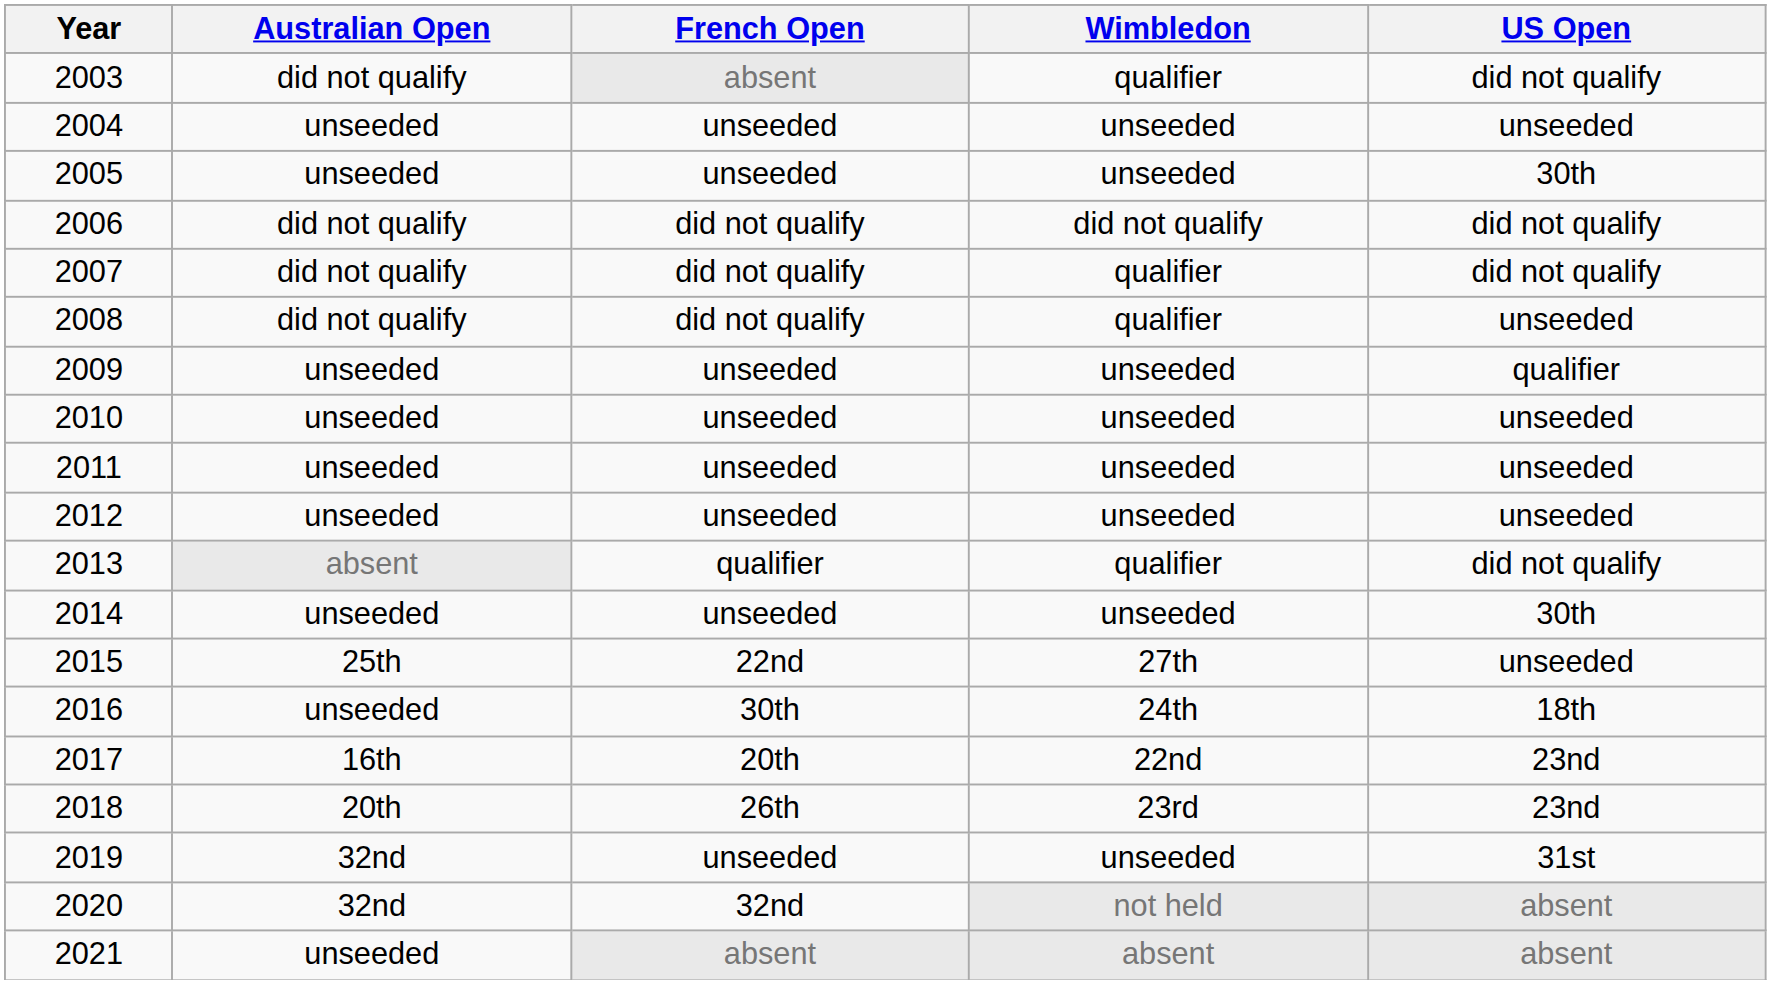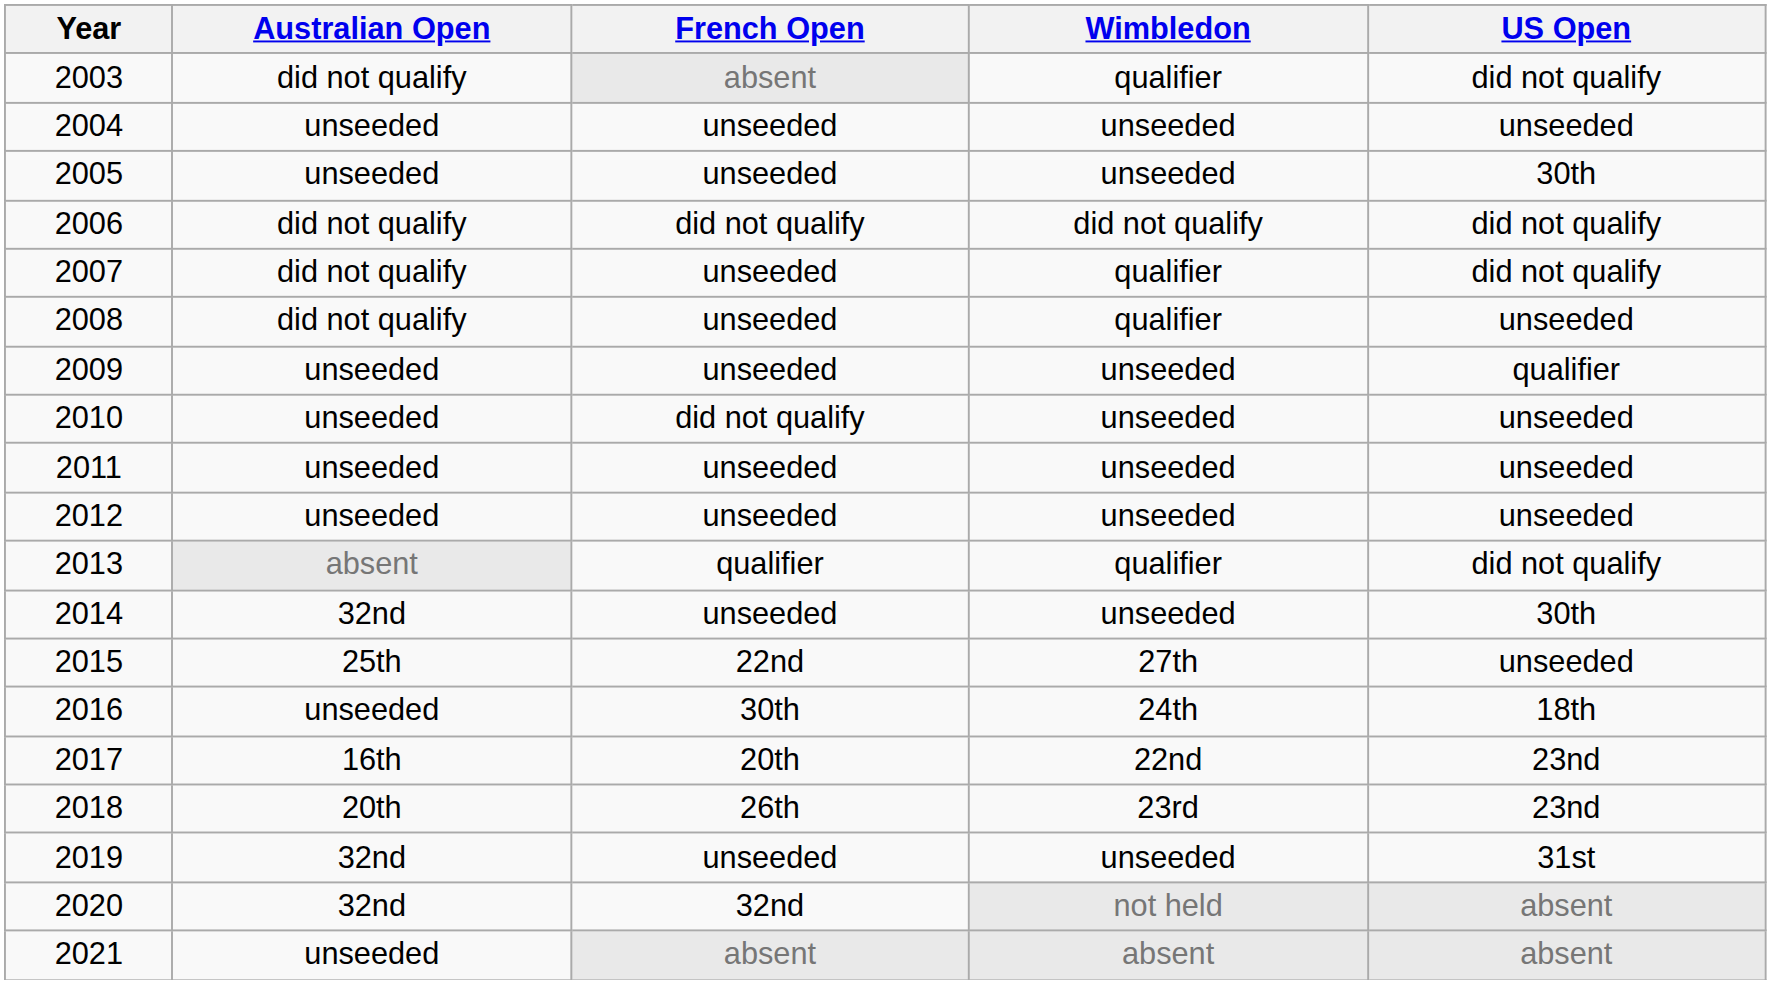 <table class=wikitable style=text-align:center>
 <tr>
 <th width=80>Year</th>
 <th width=200><a href='#'>Australian Open</a></th>
 <th width=200><a href='#'>French Open</a></th>
 <th width=200><a href='#'>Wimbledon</a></th>
 <th width=200><a href='#'>US Open</a></th>
 </tr>
 <tr>
 <td>2003</td>
 <td>did not qualify</td>
 <td bgcolor=e9e9e9 style=color:#767676>absent</td>
 <td>qualifier</td>
 <td>did not qualify</td>
 </tr>
 <tr>
 <td>2004</td>
 <td>unseeded</td>
 <td>unseeded</td>
 <td>unseeded</td>
 <td>unseeded</td>
 </tr>
 <tr>
 <td>2005</td>
 <td>unseeded</td>
 <td>unseeded</td>
 <td>unseeded</td>
 <td>30th</td>
 </tr>
 <tr>
 <td>2006</td>
 <td>did not qualify</td>
 <td>did not qualify</td>
 <td>did not qualify</td>
 <td>did not qualify</td>
 </tr>
 <tr>
 <td>2007</td>
 <td>did not qualify</td>
-<td>did not qualify</td>
+<td>unseeded</td>
 <td>qualifier</td>
 <td>did not qualify</td>
 </tr>
 <tr>
 <td>2008</td>
 <td>did not qualify</td>
-<td>did not qualify</td>
+<td>unseeded</td>
 <td>qualifier</td>
 <td>unseeded</td>
 </tr>
 <tr>
 <td>2009</td>
 <td>unseeded</td>
 <td>unseeded</td>
 <td>unseeded</td>
 <td>qualifier</td>
 </tr>
 <tr>
 <td>2010</td>
 <td>unseeded</td>
-<td>unseeded</td>
+<td>did not qualify</td>
 <td>unseeded</td>
 <td>unseeded</td>
 </tr>
 <tr>
 <td>2011</td>
 <td>unseeded</td>
 <td>unseeded</td>
 <td>unseeded</td>
 <td>unseeded</td>
 </tr>
 <tr>
 <td>2012</td>
 <td>unseeded</td>
 <td>unseeded</td>
 <td>unseeded</td>
 <td>unseeded</td>
 </tr>
 <tr>
 <td>2013</td>
 <td bgcolor=e9e9e9 style=color:#767676>absent</td>
 <td>qualifier</td>
 <td>qualifier</td>
 <td>did not qualify</td>
 </tr>
 <tr>
 <td>2014</td>
-<td>unseeded</td>
+<td>32nd</td>
 <td>unseeded</td>
 <td>unseeded</td>
 <td>30th</td>
 </tr>
 <tr>
 <td>2015</td>
 <td>25th</td>
 <td>22nd</td>
 <td>27th</td>
 <td>unseeded</td>
 </tr>
 <tr>
 <td>2016</td>
 <td>unseeded</td>
 <td>30th</td>
 <td>24th</td>
 <td>18th</td>
 </tr>
 <tr>
 <td>2017</td>
 <td>16th</td>
 <td>20th</td>
 <td>22nd</td>
 <td>23nd</td>
 </tr>
 <tr>
 <td>2018</td>
 <td>20th</td>
 <td>26th</td>
 <td>23rd</td>
 <td>23nd</td>
 </tr>
 <tr>
 <td>2019</td>
 <td>32nd</td>
 <td>unseeded</td>
 <td>unseeded</td>
 <td>31st</td>
 </tr>
 <tr>
 <td>2020</td>
 <td>32nd</td>
 <td>32nd</td>
 <td bgcolor=e9e9e9 style=color:#767676>not held</td>
 <td bgcolor=e9e9e9 style=color:#767676>absent</td>
 </tr>
 <tr>
 <td>2021</td>
 <td>unseeded</td>
 <td bgcolor=e9e9e9 style=color:#767676>absent</td>
 <td bgcolor=e9e9e9 style=color:#767676>absent</td>
 <td bgcolor=e9e9e9 style=color:#767676>absent</td>
 </tr>
 </table>
